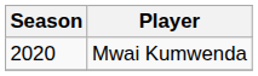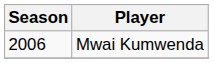 <table class="wikitable collapsible">
 <tr>
 <th>Season</th>
 <th>Player</th>
 </tr>
 <tr>
-<td>2020</td>
+<td>2006</td>
 <td>Mwai Kumwenda</td>
 </tr>
 <tr>
 </tr>
 </table>
